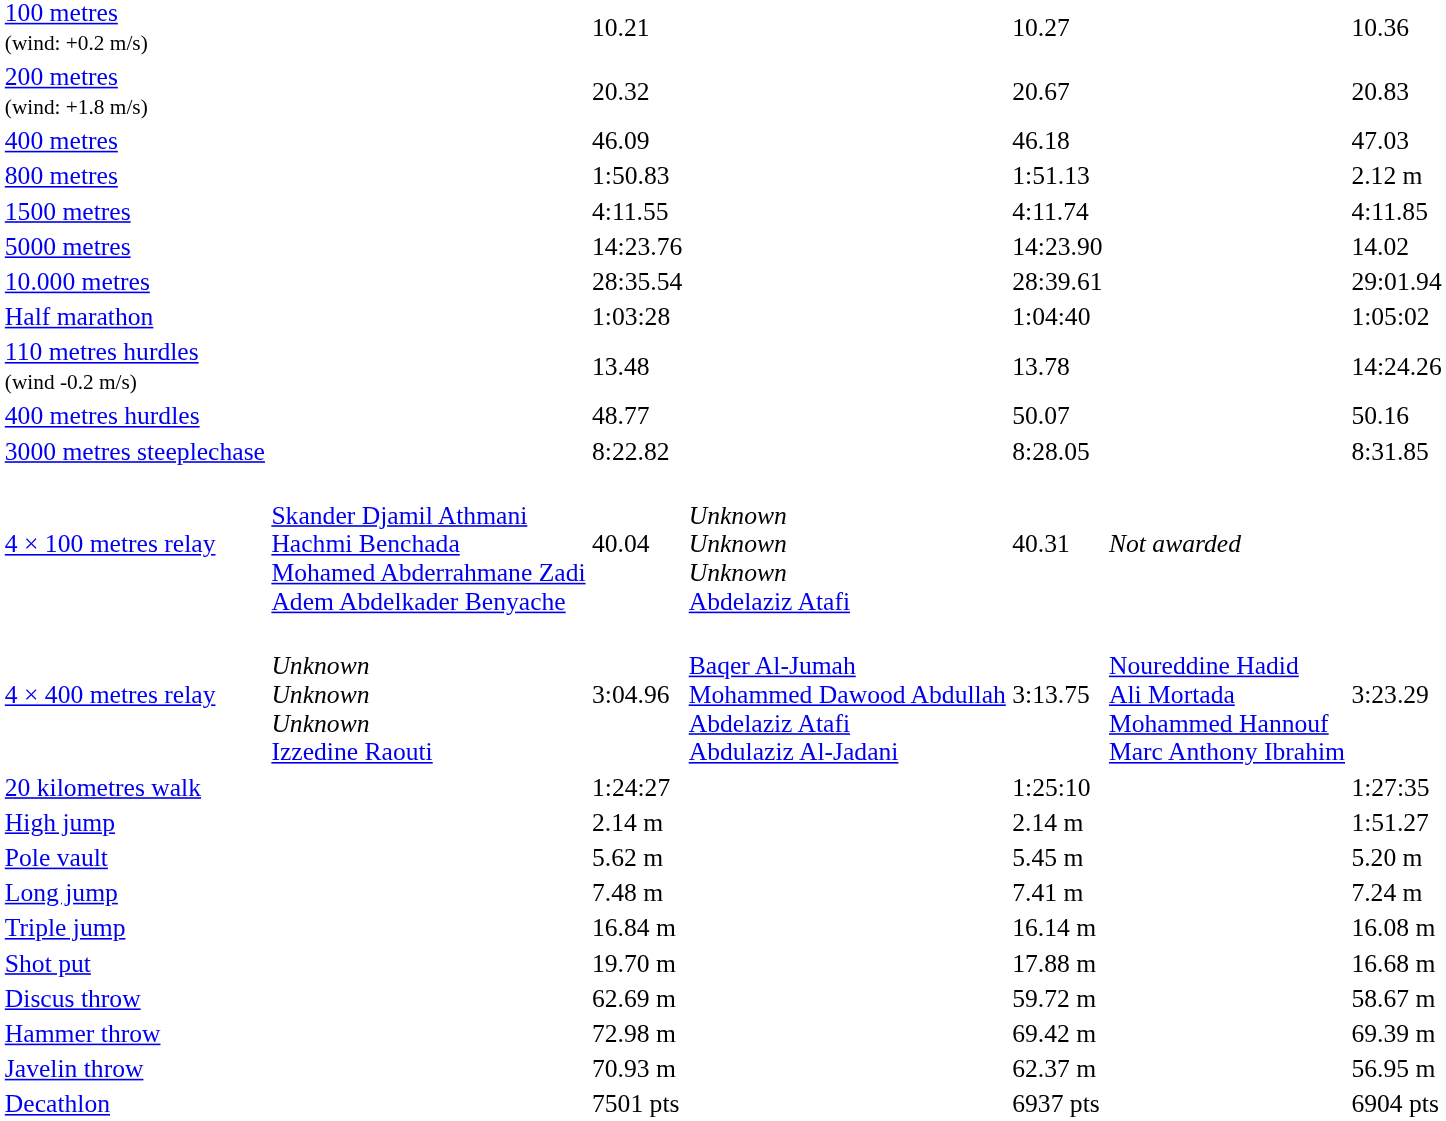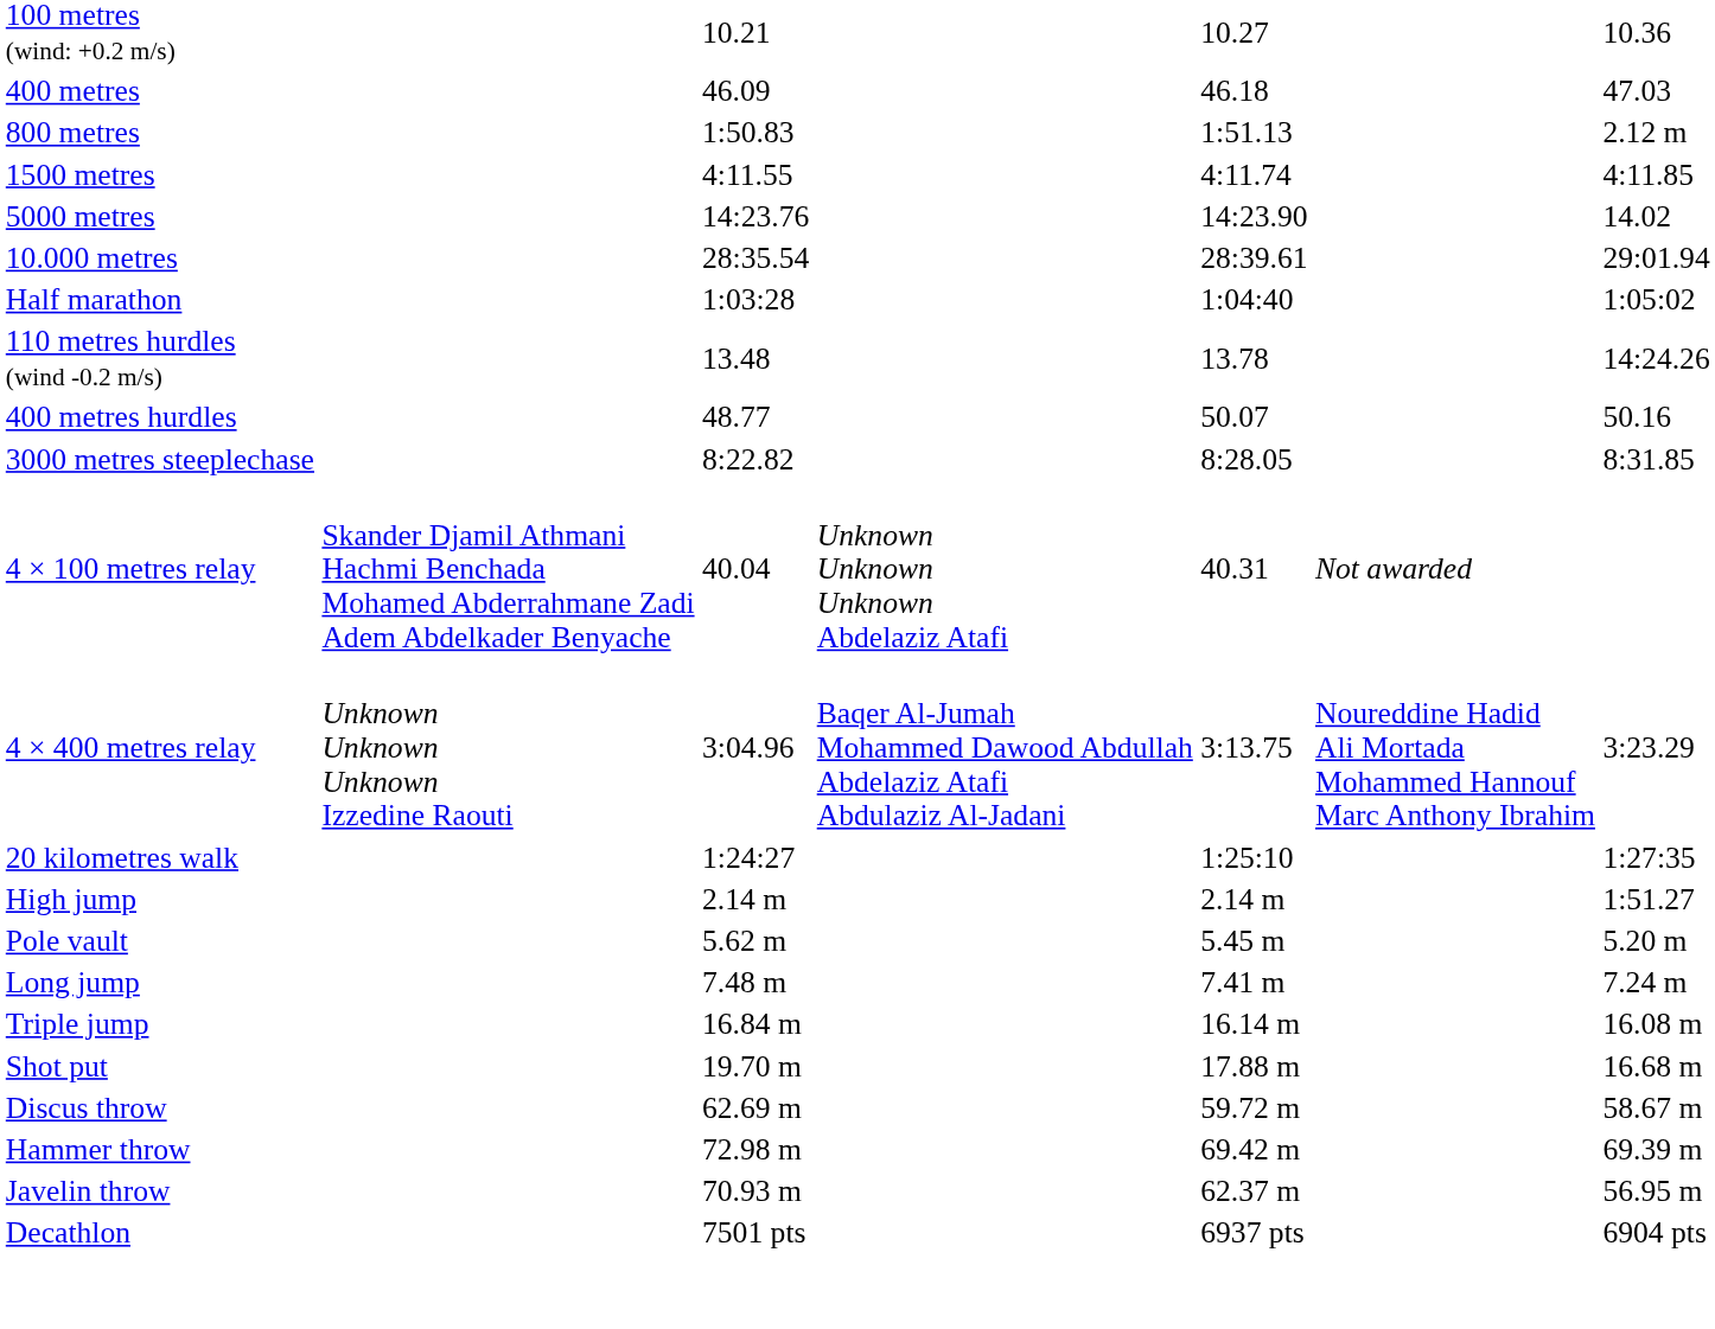 <table>
 <tr>
 <td align=left><a href='#'>100 metres</a><br><small>(wind: +0.2 m/s)</small></td>
 <td></td>
 <td>10.21</td>
 <td></td>
 <td>10.27</td>
 <td></td>
 <td>10.36</td>
-</tr>
-<tr>
-<td align=left><a href='#'>200 metres</a><br><small>(wind: +1.8 m/s)</small></td>
-<td></td>
-<td>20.32 </td>
-<td></td>
-<td>20.67</td>
-<td></td>
-<td>20.83</td>
 </tr>
 <tr>
 <td align=left><a href='#'>400 metres</a></td>
 <td></td>
 <td>46.09</td>
 <td></td>
 <td>46.18</td>
 <td></td>
 <td>47.03</td>
 </tr>
 <tr>
 <td align=left><a href='#'>800 metres</a></td>
 <td></td>
 <td>1:50.83</td>
 <td></td>
 <td>1:51.13</td>
 <td></td>
 <td>2.12 m</td>
 </tr>
 <tr>
 <td align=left><a href='#'>1500 metres</a></td>
 <td></td>
 <td>4:11.55</td>
 <td></td>
 <td>4:11.74</td>
 <td></td>
 <td>4:11.85</td>
 </tr>
 <tr>
 <td align=left><a href='#'>5000 metres</a></td>
 <td></td>
 <td>14:23.76</td>
 <td></td>
 <td>14:23.90</td>
 <td></td>
 <td>14.02</td>
 </tr>
 <tr>
 <td align=left><a href='#'>10.000 metres</a></td>
 <td></td>
 <td>28:35.54</td>
 <td></td>
 <td>28:39.61</td>
 <td></td>
 <td>29:01.94</td>
 </tr>
 <tr>
 <td align=left><a href='#'>Half marathon</a></td>
 <td></td>
 <td>1:03:28</td>
 <td></td>
 <td>1:04:40</td>
 <td></td>
 <td>1:05:02</td>
 </tr>
 <tr>
 <td align=left><a href='#'>110 metres hurdles</a><br><small>(wind -0.2 m/s)</small></td>
 <td></td>
 <td>13.48</td>
 <td></td>
 <td>13.78</td>
 <td></td>
 <td>14:24.26</td>
 </tr>
 <tr>
 <td align=left><a href='#'>400 metres hurdles</a></td>
 <td></td>
 <td>48.77 </td>
 <td></td>
 <td>50.07</td>
 <td></td>
 <td>50.16</td>
 </tr>
 <tr>
 <td align=left><a href='#'>3000 metres steeplechase</a></td>
 <td></td>
 <td>8:22.82</td>
 <td></td>
 <td>8:28.05</td>
 <td></td>
 <td>8:31.85</td>
 </tr>
 <tr>
 <td align=left><a href='#'>4 × 100 metres relay</a></td>
 <td valign="top"><br><a href='#'>Skander Djamil Athmani</a><br><a href='#'>Hachmi Benchada</a><br><a href='#'>Mohamed Abderrahmane Zadi</a><br><a href='#'>Adem Abdelkader Benyache</a></td>
 <td>40.04</td>
 <td valign="top"><br><em>Unknown</em><br><em>Unknown</em><br><em>Unknown</em><br><a href='#'>Abdelaziz Atafi</a></td>
 <td>40.31</td>
 <td colspan=2><em>Not awarded</em></td>
 </tr>
 <tr>
 <td align=left><a href='#'>4 × 400 metres relay</a></td>
 <td valign="top"><br><em>Unknown</em><br><em>Unknown</em><br><em>Unknown</em><br><a href='#'>Izzedine Raouti</a></td>
 <td>3:04.96</td>
 <td valign="top"><br><a href='#'>Baqer Al-Jumah</a><br><a href='#'>Mohammed Dawood Abdullah</a><br><a href='#'>Abdelaziz Atafi</a><br><a href='#'>Abdulaziz Al-Jadani</a></td>
 <td>3:13.75</td>
 <td valign="top"><br><a href='#'>Noureddine Hadid</a><br><a href='#'>Ali Mortada</a><br><a href='#'>Mohammed Hannouf</a><br><a href='#'>Marc Anthony Ibrahim</a></td>
 <td>3:23.29</td>
 </tr>
 <tr>
 <td align=left><a href='#'>20 kilometres walk</a></td>
 <td></td>
 <td>1:24:27</td>
 <td></td>
 <td>1:25:10</td>
 <td></td>
 <td>1:27:35</td>
 </tr>
 <tr>
 <td align=left><a href='#'>High jump</a></td>
 <td></td>
 <td>2.14 m</td>
 <td></td>
 <td>2.14 m</td>
 <td></td>
 <td>1:51.27</td>
 </tr>
 <tr>
 <td align=left><a href='#'>Pole vault</a></td>
 <td></td>
 <td>5.62 m </td>
 <td></td>
 <td>5.45 m</td>
 <td></td>
 <td>5.20 m</td>
 </tr>
 <tr>
 <td align=left><a href='#'>Long jump</a></td>
 <td></td>
 <td>7.48 m</td>
 <td></td>
 <td>7.41 m</td>
 <td></td>
 <td>7.24 m</td>
 </tr>
 <tr>
 <td align=left><a href='#'>Triple jump</a></td>
 <td></td>
 <td>16.84 m</td>
 <td></td>
 <td>16.14 m</td>
 <td></td>
 <td>16.08 m</td>
 </tr>
 <tr>
 <td align=left><a href='#'>Shot put</a></td>
 <td></td>
 <td>19.70 m</td>
 <td></td>
 <td>17.88 m</td>
 <td></td>
 <td>16.68 m</td>
 </tr>
 <tr>
 <td align=left><a href='#'>Discus throw</a></td>
 <td></td>
 <td>62.69 m</td>
 <td></td>
 <td>59.72 m</td>
 <td></td>
 <td>58.67 m</td>
 </tr>
 <tr>
 <td align=left><a href='#'>Hammer throw</a></td>
 <td></td>
 <td>72.98 m</td>
 <td></td>
 <td>69.42 m</td>
 <td></td>
 <td>69.39 m</td>
 </tr>
 <tr>
 <td align=left><a href='#'>Javelin throw</a></td>
 <td></td>
 <td>70.93 m</td>
 <td></td>
 <td>62.37 m</td>
 <td></td>
 <td>56.95 m</td>
 </tr>
 <tr>
 <td align=left><a href='#'>Decathlon</a></td>
 <td></td>
 <td>7501 pts</td>
 <td></td>
 <td>6937 pts</td>
 <td></td>
 <td>6904 pts</td>
 </tr>
 </table>
